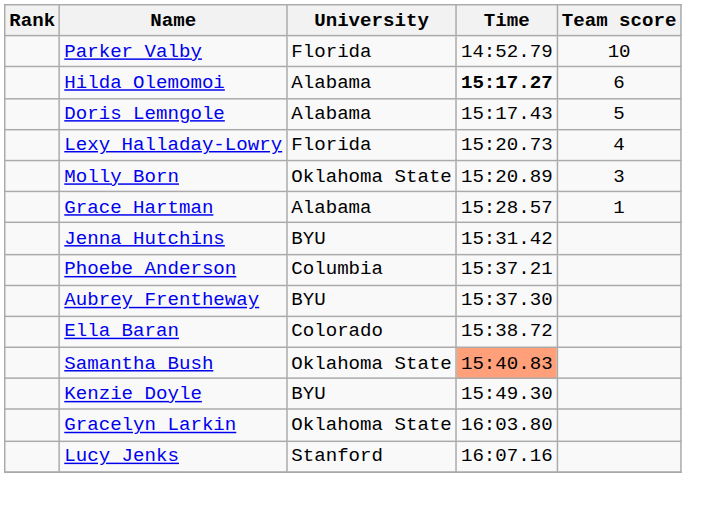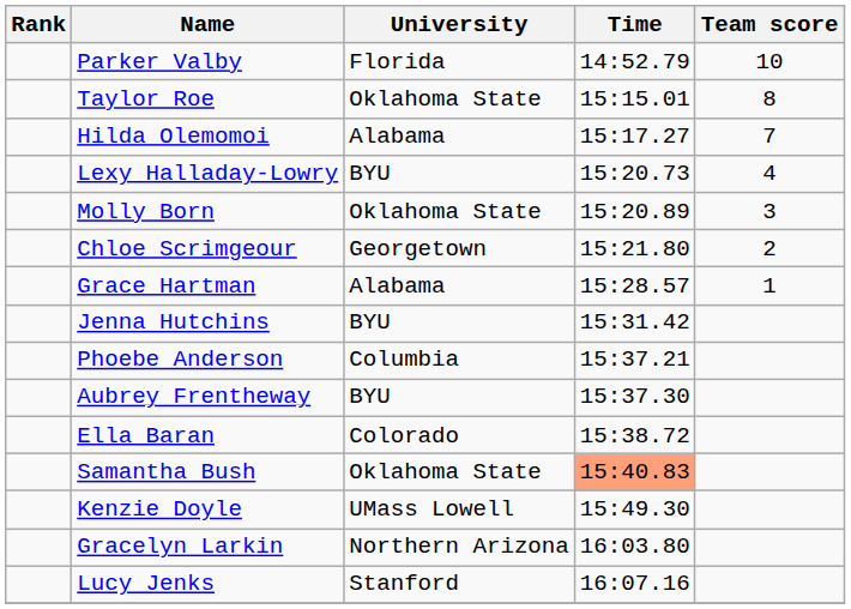 <table class="wikitable sortable plainrowheaders" style="text-align:center">
 <tr>
 <th scope="col">Rank</th>
 <th scope="col">Name</th>
 <th scope="col">University</th>
 <th scope="col">Time</th>
 <th scope="col">Team score</th>
 </tr>
 <tr>
 <td></td>
 <td align=left> <a href='#'>Parker Valby</a></td>
 <td align=left>Florida</td>
 <td>14:52.79</td>
 <td>10</td>
 </tr>
 <tr>
 <td></td>
-<td align=left> <a href='#'>Hilda Olemomoi</a></td>
-<td align=left>Alabama</td>
-<td><strong>15:17.27</strong></td>
-<td>6</td>
+<td align=left> <a href='#'>Taylor Roe</a></td>
+<td align=left>Oklahoma State</td>
+<td>15:15.01</td>
+<td>8</td>
 </tr>
 <tr>
 <td></td>
-<td align=left> <a href='#'>Doris Lemngole</a></td>
+<td align=left> <a href='#'>Hilda Olemomoi</a></td>
 <td align=left>Alabama</td>
-<td>15:17.43</td>
-<td>5</td>
+<td>15:17.27</td>
+<td>7</td>
 </tr>
 <tr>
 <td></td>
 <td align=left> <a href='#'>Lexy Halladay-Lowry</a></td>
-<td align=left>Florida</td>
+<td align=left>BYU</td>
 <td>15:20.73</td>
 <td>4</td>
 </tr>
 <tr>
 <td></td>
 <td align=left> <a href='#'>Molly Born</a></td>
 <td align=left>Oklahoma State</td>
 <td>15:20.89</td>
 <td>3</td>
+</tr>
+<tr>
+<td></td>
+<td align=left> <a href='#'>Chloe Scrimgeour</a></td>
+<td align=left>Georgetown</td>
+<td>15:21.80</td>
+<td>2</td>
 </tr>
 <tr>
 <td></td>
 <td align=left> <a href='#'>Grace Hartman</a></td>
 <td align=left>Alabama</td>
 <td>15:28.57</td>
 <td>1</td>
 </tr>
 <tr>
 <td></td>
 <td align=left> <a href='#'>Jenna Hutchins</a></td>
 <td align=left>BYU</td>
 <td>15:31.42</td>
 <td></td>
 </tr>
 <tr>
 <td></td>
 <td align=left> <a href='#'>Phoebe Anderson</a></td>
 <td align=left>Columbia</td>
 <td>15:37.21</td>
 <td></td>
 </tr>
 <tr>
 <td></td>
 <td align=left> <a href='#'>Aubrey Frentheway</a></td>
 <td align=left>BYU</td>
 <td>15:37.30</td>
 <td></td>
 </tr>
 <tr>
 <td></td>
 <td align=left> <a href='#'>Ella Baran</a></td>
 <td align=left>Colorado</td>
 <td>15:38.72</td>
 <td></td>
 </tr>
 <tr>
 <td></td>
 <td align=left> <a href='#'>Samantha Bush</a></td>
 <td align=left>Oklahoma State</td>
 <td style="background: lightsalmon;">15:40.83</td>
 <td></td>
 </tr>
 <tr>
 <td></td>
 <td align=left> <a href='#'>Kenzie Doyle</a></td>
-<td align=left>BYU</td>
+<td align=left>UMass Lowell</td>
 <td>15:49.30</td>
 <td></td>
 </tr>
 <tr>
 <td></td>
 <td align=left> <a href='#'>Gracelyn Larkin</a></td>
-<td align=left>Oklahoma State</td>
+<td align=left>Northern Arizona</td>
 <td>16:03.80</td>
 <td></td>
 </tr>
 <tr>
 <td></td>
 <td align=left> <a href='#'>Lucy Jenks</a></td>
 <td align=left>Stanford</td>
 <td>16:07.16</td>
 <td></td>
 </tr>
 <tr>
 </tr>
 </table>
